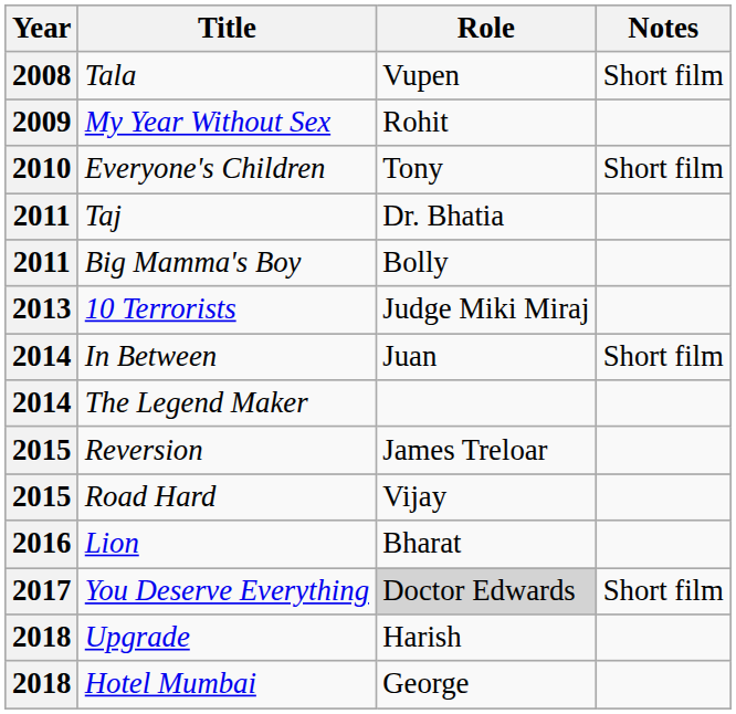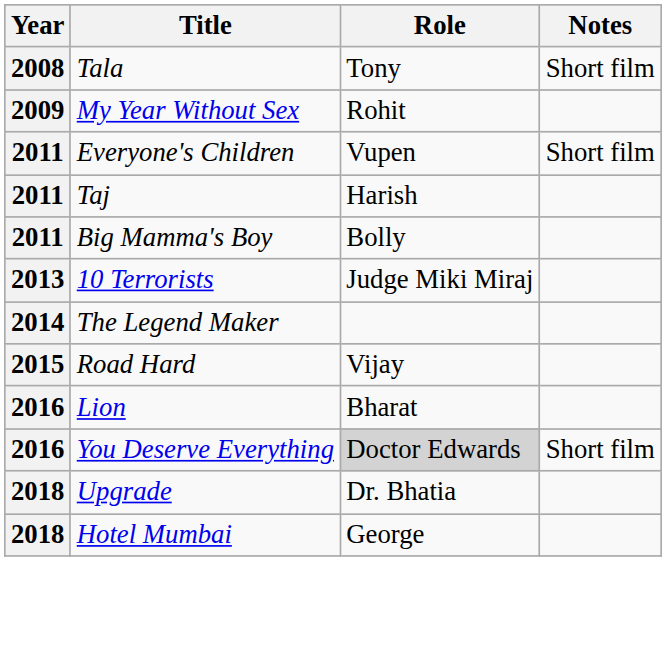 <table class="wikitable sortable plainrowheaders">
 <tr>
 <th scope="col">Year</th>
 <th scope="col">Title</th>
 <th scope="col">Role</th>
 <th scope="col" class="unsortable">Notes</th>
 </tr>
 <tr>
 <th scope="row">2008</th>
 <td><em>Tala</em></td>
-<td>Vupen</td>
+<td>Tony</td>
 <td>Short film</td>
 </tr>
 <tr>
 <th scope="row">2009</th>
 <td><em><a href='#'>My Year Without Sex</a></em></td>
 <td>Rohit</td>
 <td></td>
 </tr>
 <tr>
-<th scope="row">2010</th>
+<th scope="row">2011</th>
 <td><em>Everyone's Children</em></td>
-<td>Tony</td>
+<td>Vupen</td>
 <td>Short film</td>
 </tr>
 <tr>
 <th scope="row">2011</th>
 <td><em>Taj</em></td>
-<td>Dr. Bhatia</td>
+<td>Harish</td>
 <td></td>
 </tr>
 <tr>
 <th scope="row">2011</th>
 <td><em>Big Mamma's Boy</em></td>
 <td>Bolly</td>
 <td></td>
 </tr>
 <tr>
 <th scope="row">2013</th>
 <td><em><a href='#'>10 Terrorists</a></em></td>
 <td>Judge Miki Miraj</td>
 <td></td>
 </tr>
 <tr>
 <th scope="row">2014</th>
-<td><em>In Between</em></td>
-<td>Juan</td>
-<td>Short film</td>
-</tr>
-<tr>
-<th scope="row">2014</th>
 <td><em>The Legend Maker</em></td>
 <td></td>
-<td></td>
-</tr>
-<tr>
-<th scope="row">2015</th>
-<td><em>Reversion</em></td>
-<td>James Treloar</td>
 <td></td>
 </tr>
 <tr>
 <th scope="row">2015</th>
 <td><em>Road Hard</em></td>
 <td>Vijay</td>
 <td></td>
 </tr>
 <tr>
 <th scope="row">2016</th>
 <td><em><a href='#'>Lion</a></em></td>
 <td>Bharat</td>
 <td></td>
 </tr>
 <tr>
-<th scope="row">2017</th>
+<th scope="row">2016</th>
 <td><em><a href='#'>You Deserve Everything</a></em></td>
 <td style="background: lightgrey;">Doctor Edwards</td>
 <td>Short film</td>
 </tr>
 <tr>
 <th scope="row">2018</th>
 <td><em><a href='#'>Upgrade</a></em></td>
-<td>Harish</td>
+<td>Dr. Bhatia</td>
 <td></td>
 </tr>
 <tr>
 <th scope="row">2018</th>
 <td><em><a href='#'>Hotel Mumbai</a></em></td>
 <td>George</td>
 <td></td>
 </tr>
 </table>
